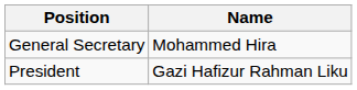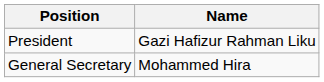 <table class="wikitable" style="text-align:left">
 <tr>
 <th>Position</th>
 <th>Name</th>
 </tr>
 <tr>
+<td>President</td>
+<td> Gazi Hafizur Rahman Liku</td>
+</tr>
+<tr>
 <td>General Secretary</td>
 <td> Mohammed Hira</td>
 </tr>
-<tr>
-<td>President</td>
-<td> Gazi Hafizur Rahman Liku</td>
-</tr>
 </table>
